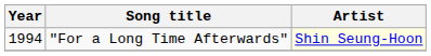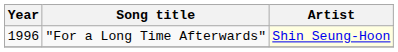 <table class="wikitable" style="text-align:center;">
 <tr>
 <th>Year</th>
 <th>Song title</th>
 <th>Artist</th>
 </tr>
 <tr>
-<td>1994</td>
+<td>1996</td>
 <td style="text-align:left;">"For a Long Time Afterwards" </td>
 <td style="background: lightyellow;"><a href='#'>Shin Seung-Hoon</a></td>
 </tr>
 <tr>
 </tr>
 </table>
